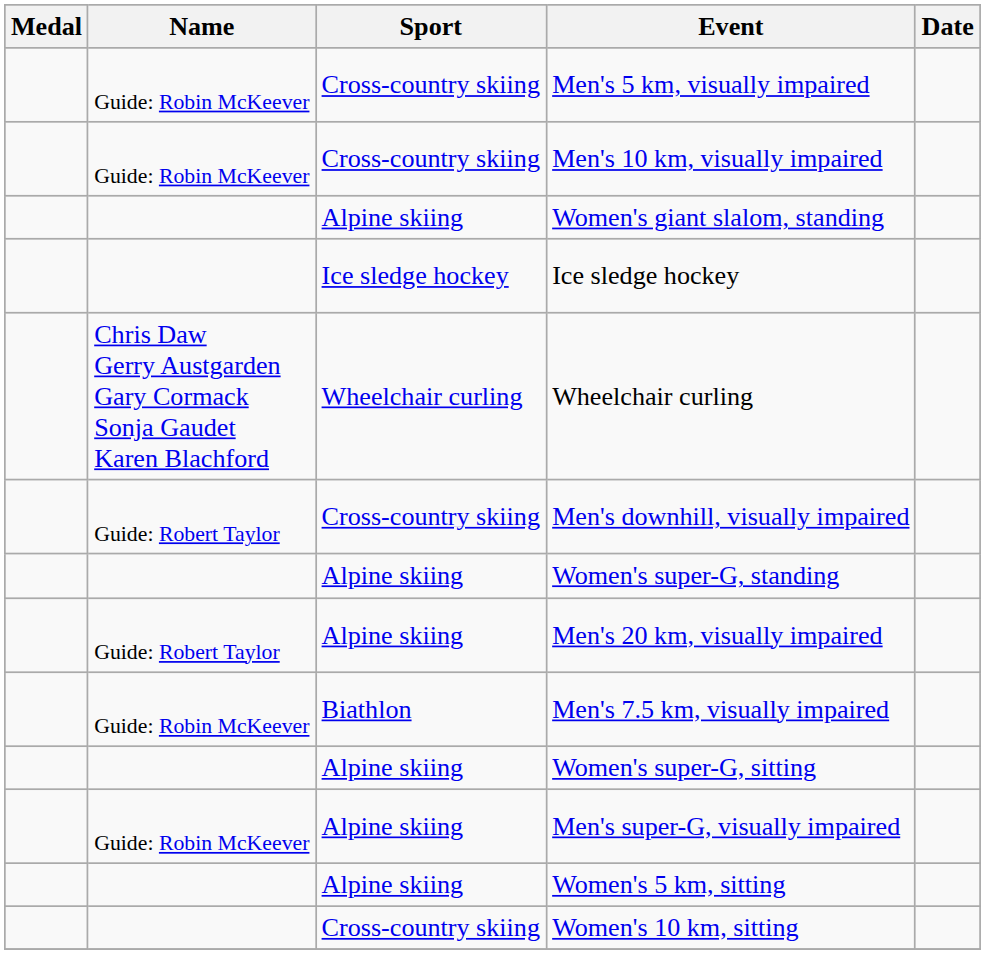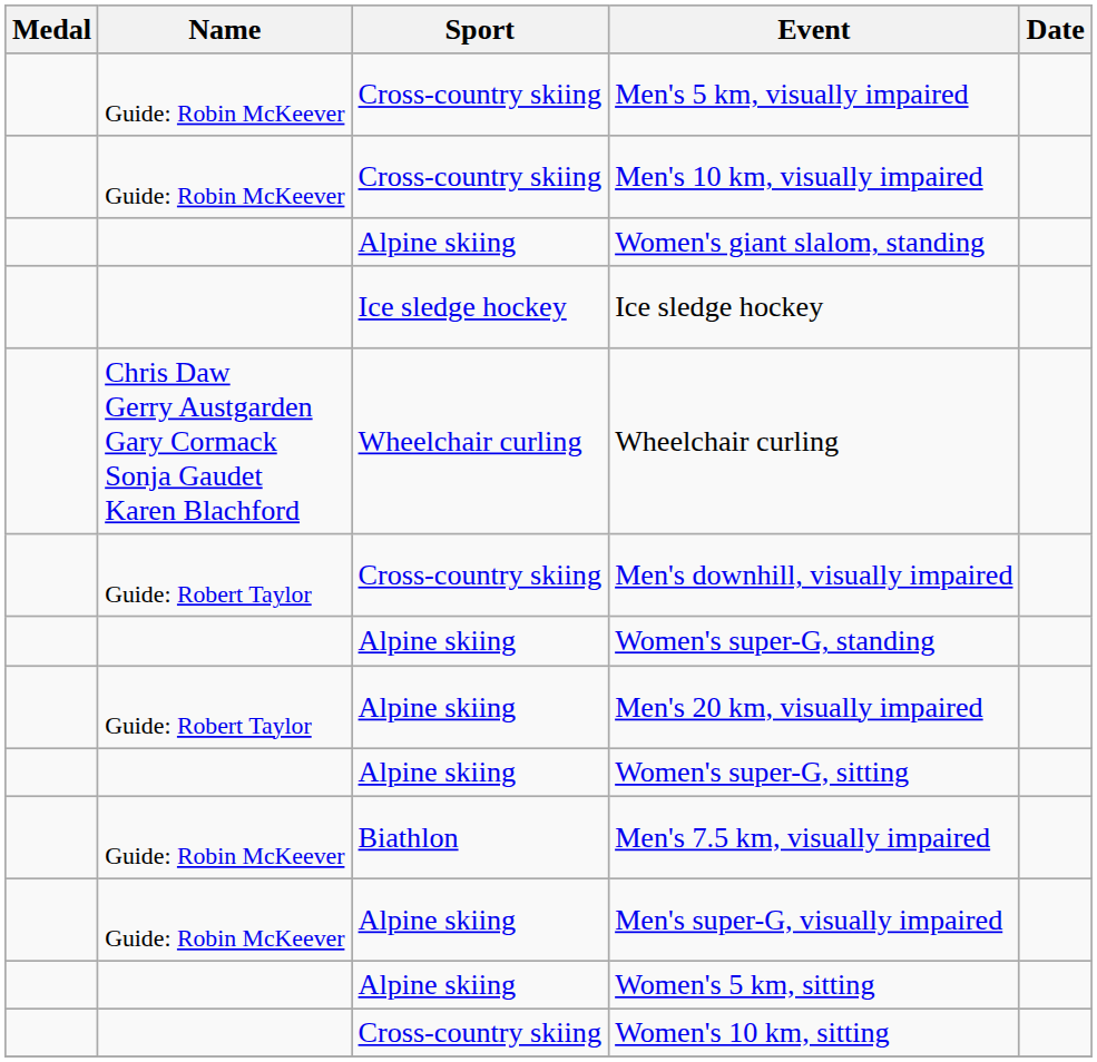 <table class="wikitable sortable" style="font-size: 95%;">
 <tr>
 <th>Medal</th>
 <th>Name</th>
 <th>Sport</th>
 <th>Event</th>
 <th>Date</th>
 </tr>
 <tr>
 <td></td>
 <td><br><small>Guide: <a href='#'>Robin McKeever</a></small></td>
 <td><a href='#'>Cross-country skiing</a></td>
 <td><a href='#'>Men's 5 km, visually impaired</a></td>
 <td></td>
 </tr>
 <tr>
 <td></td>
 <td><br><small>Guide: <a href='#'>Robin McKeever</a></small></td>
 <td><a href='#'>Cross-country skiing</a></td>
 <td><a href='#'>Men's 10 km, visually impaired</a></td>
 <td></td>
 </tr>
 <tr>
 <td></td>
 <td></td>
 <td><a href='#'>Alpine skiing</a></td>
 <td><a href='#'>Women's giant slalom, standing</a></td>
 <td></td>
 </tr>
 <tr>
 <td></td>
 <td><br><br></td>
 <td><a href='#'>Ice sledge hockey</a></td>
 <td>Ice sledge hockey</td>
 <td></td>
 </tr>
 <tr>
 <td></td>
 <td><a href='#'>Chris Daw</a><br><a href='#'>Gerry Austgarden</a><br><a href='#'>Gary Cormack</a><br><a href='#'>Sonja Gaudet</a><br><a href='#'>Karen Blachford</a></td>
 <td><a href='#'>Wheelchair curling</a></td>
 <td>Wheelchair curling</td>
 <td></td>
 </tr>
 <tr>
 <td></td>
 <td><br><small>Guide: <a href='#'>Robert Taylor</a></small></td>
 <td><a href='#'>Cross-country skiing</a></td>
 <td><a href='#'>Men's downhill, visually impaired</a></td>
 <td></td>
 </tr>
 <tr>
 <td></td>
 <td></td>
 <td><a href='#'>Alpine skiing</a></td>
 <td><a href='#'>Women's super-G, standing</a></td>
 <td></td>
 </tr>
 <tr>
 <td></td>
 <td><br><small>Guide: <a href='#'>Robert Taylor</a></small></td>
 <td><a href='#'>Alpine skiing</a></td>
 <td><a href='#'>Men's 20 km, visually impaired</a></td>
 <td></td>
 </tr>
 <tr>
 <td></td>
-<td><br><small>Guide: <a href='#'>Robin McKeever</a></small></td>
-<td><a href='#'>Biathlon</a></td>
-<td><a href='#'>Men's 7.5 km, visually impaired</a></td>
+<td></td>
+<td><a href='#'>Alpine skiing</a></td>
+<td><a href='#'>Women's super-G, sitting</a></td>
 <td></td>
 </tr>
 <tr>
 <td></td>
-<td></td>
-<td><a href='#'>Alpine skiing</a></td>
-<td><a href='#'>Women's super-G, sitting</a></td>
+<td><br><small>Guide: <a href='#'>Robin McKeever</a></small></td>
+<td><a href='#'>Biathlon</a></td>
+<td><a href='#'>Men's 7.5 km, visually impaired</a></td>
 <td></td>
 </tr>
 <tr>
 <td></td>
 <td><br><small>Guide: <a href='#'>Robin McKeever</a></small></td>
 <td><a href='#'>Alpine skiing</a></td>
 <td><a href='#'>Men's super-G, visually impaired</a></td>
 <td></td>
 </tr>
 <tr>
 <td></td>
 <td></td>
 <td><a href='#'>Alpine skiing</a></td>
 <td><a href='#'>Women's 5 km, sitting</a></td>
 <td></td>
 </tr>
 <tr>
 <td></td>
 <td></td>
 <td><a href='#'>Cross-country skiing</a></td>
 <td><a href='#'>Women's 10 km, sitting</a></td>
 <td></td>
 </tr>
 <tr>
 </tr>
 </table>
